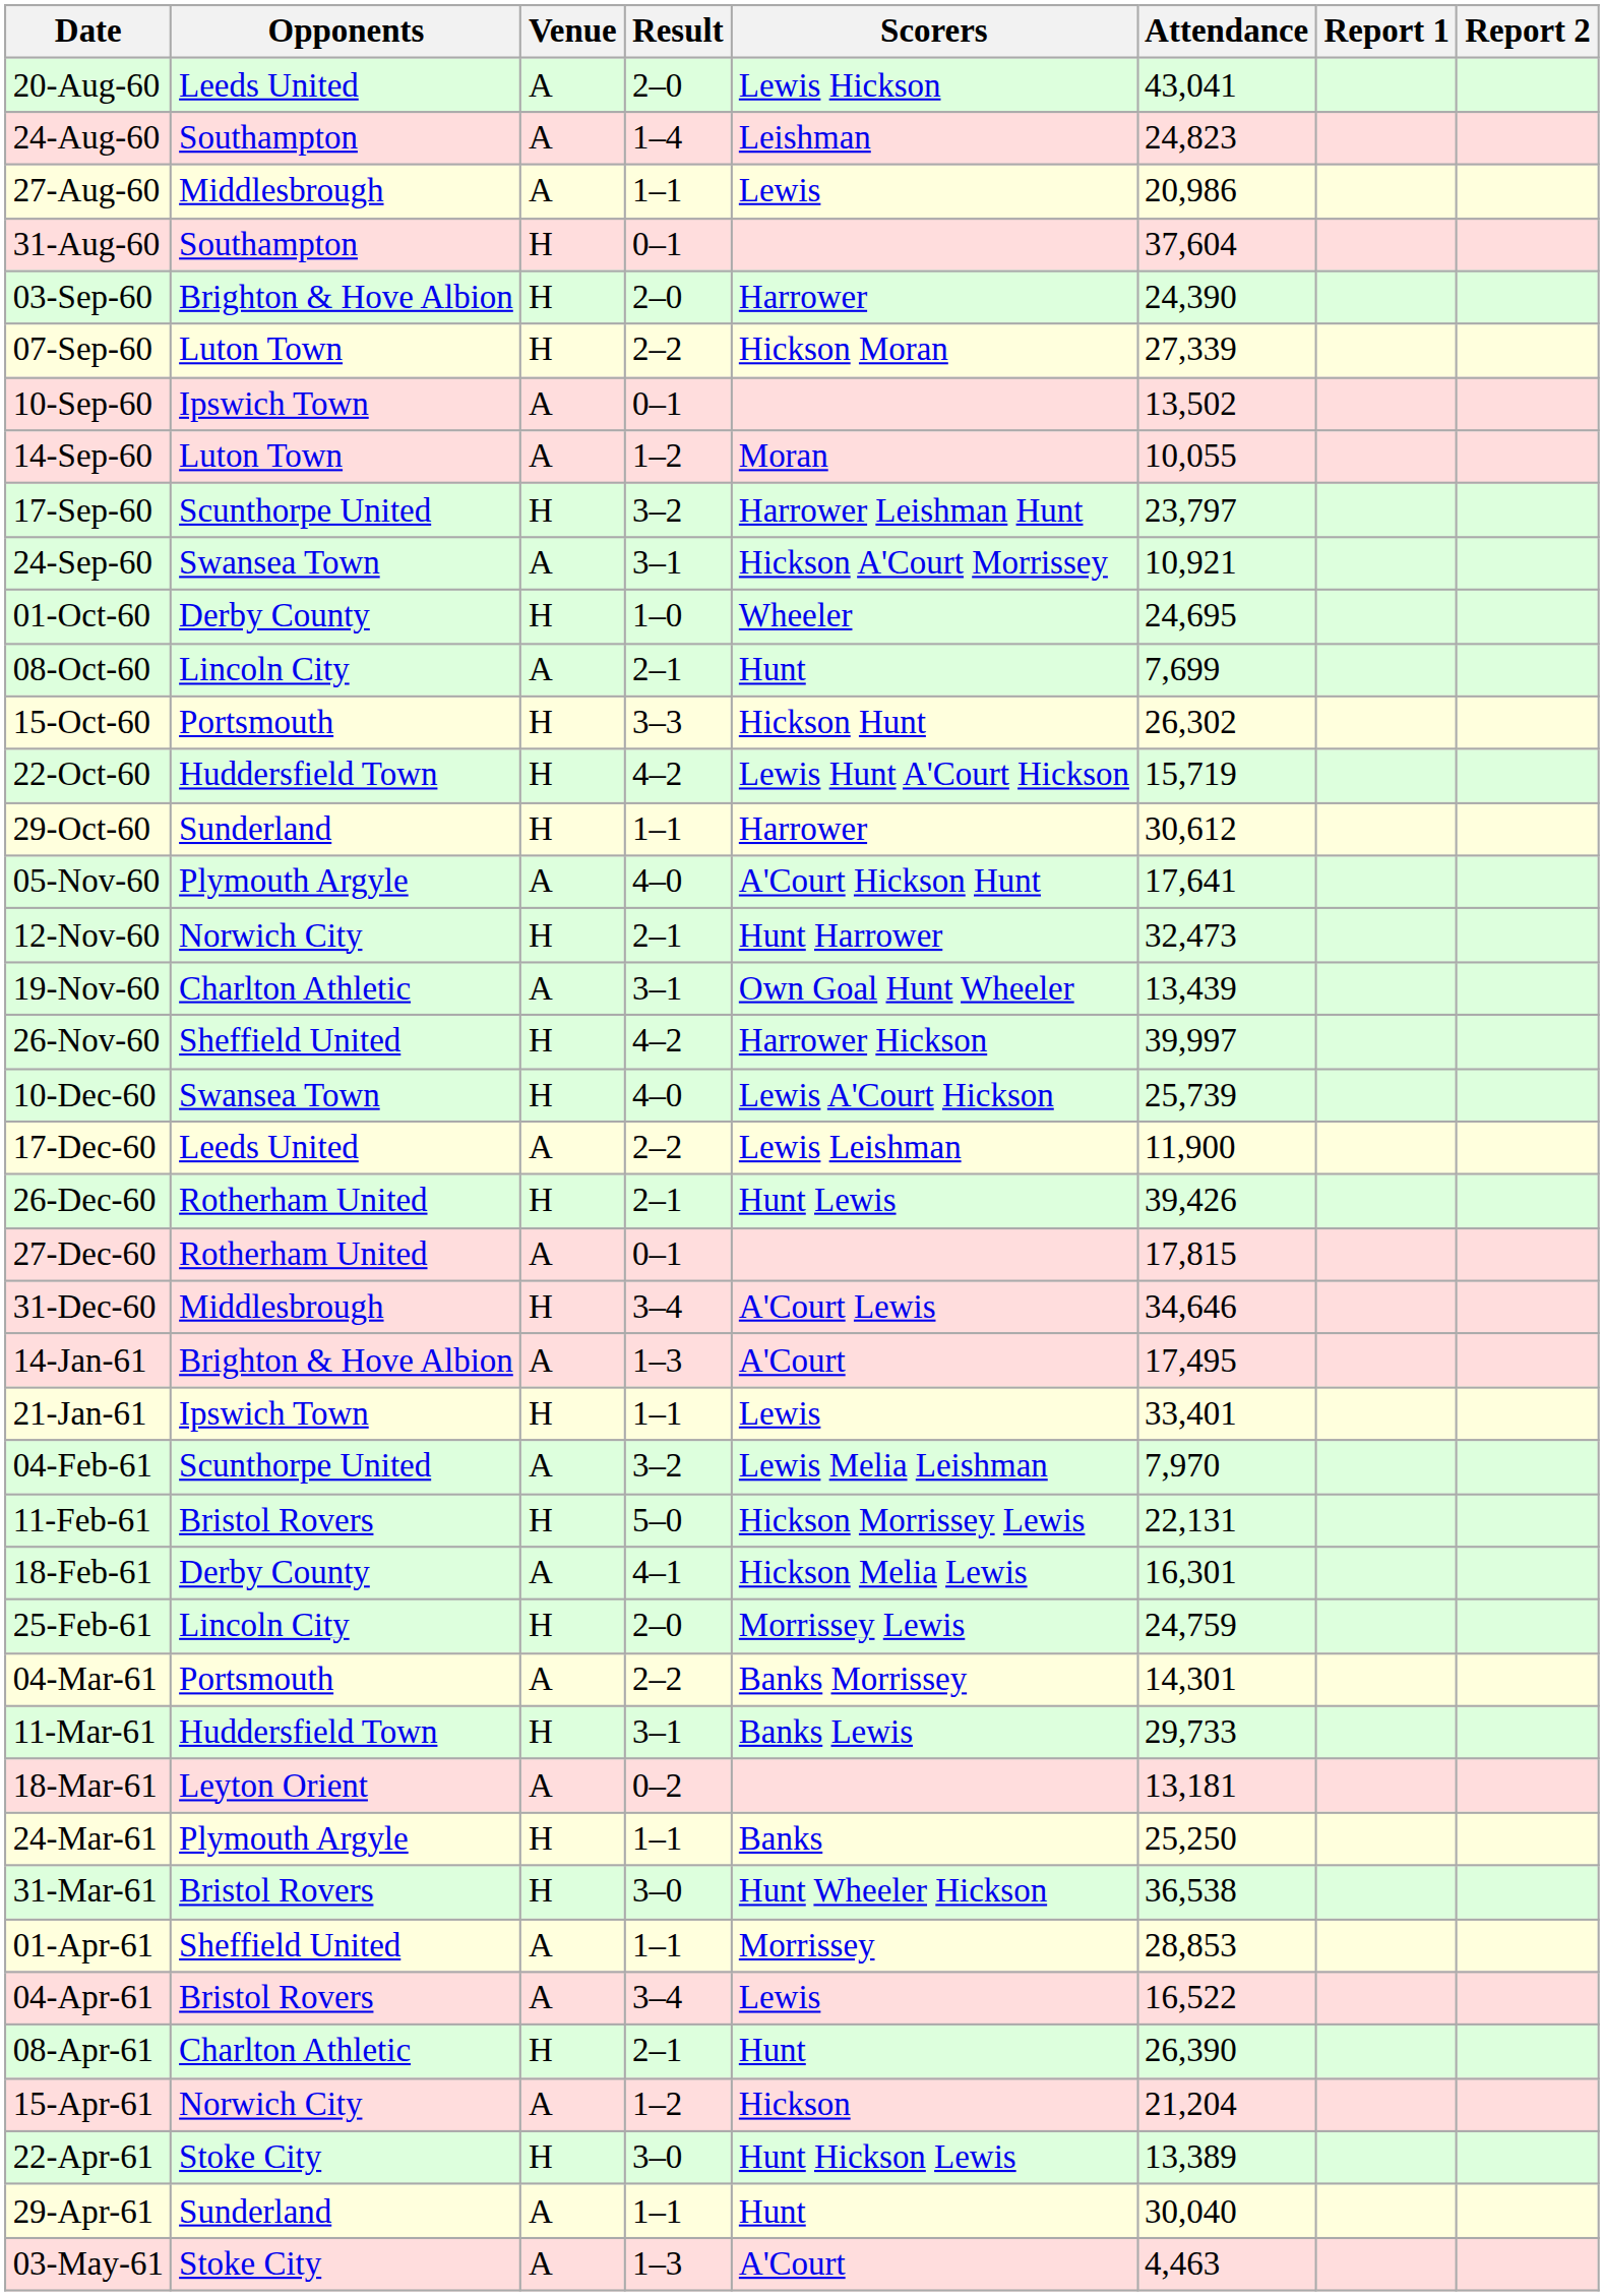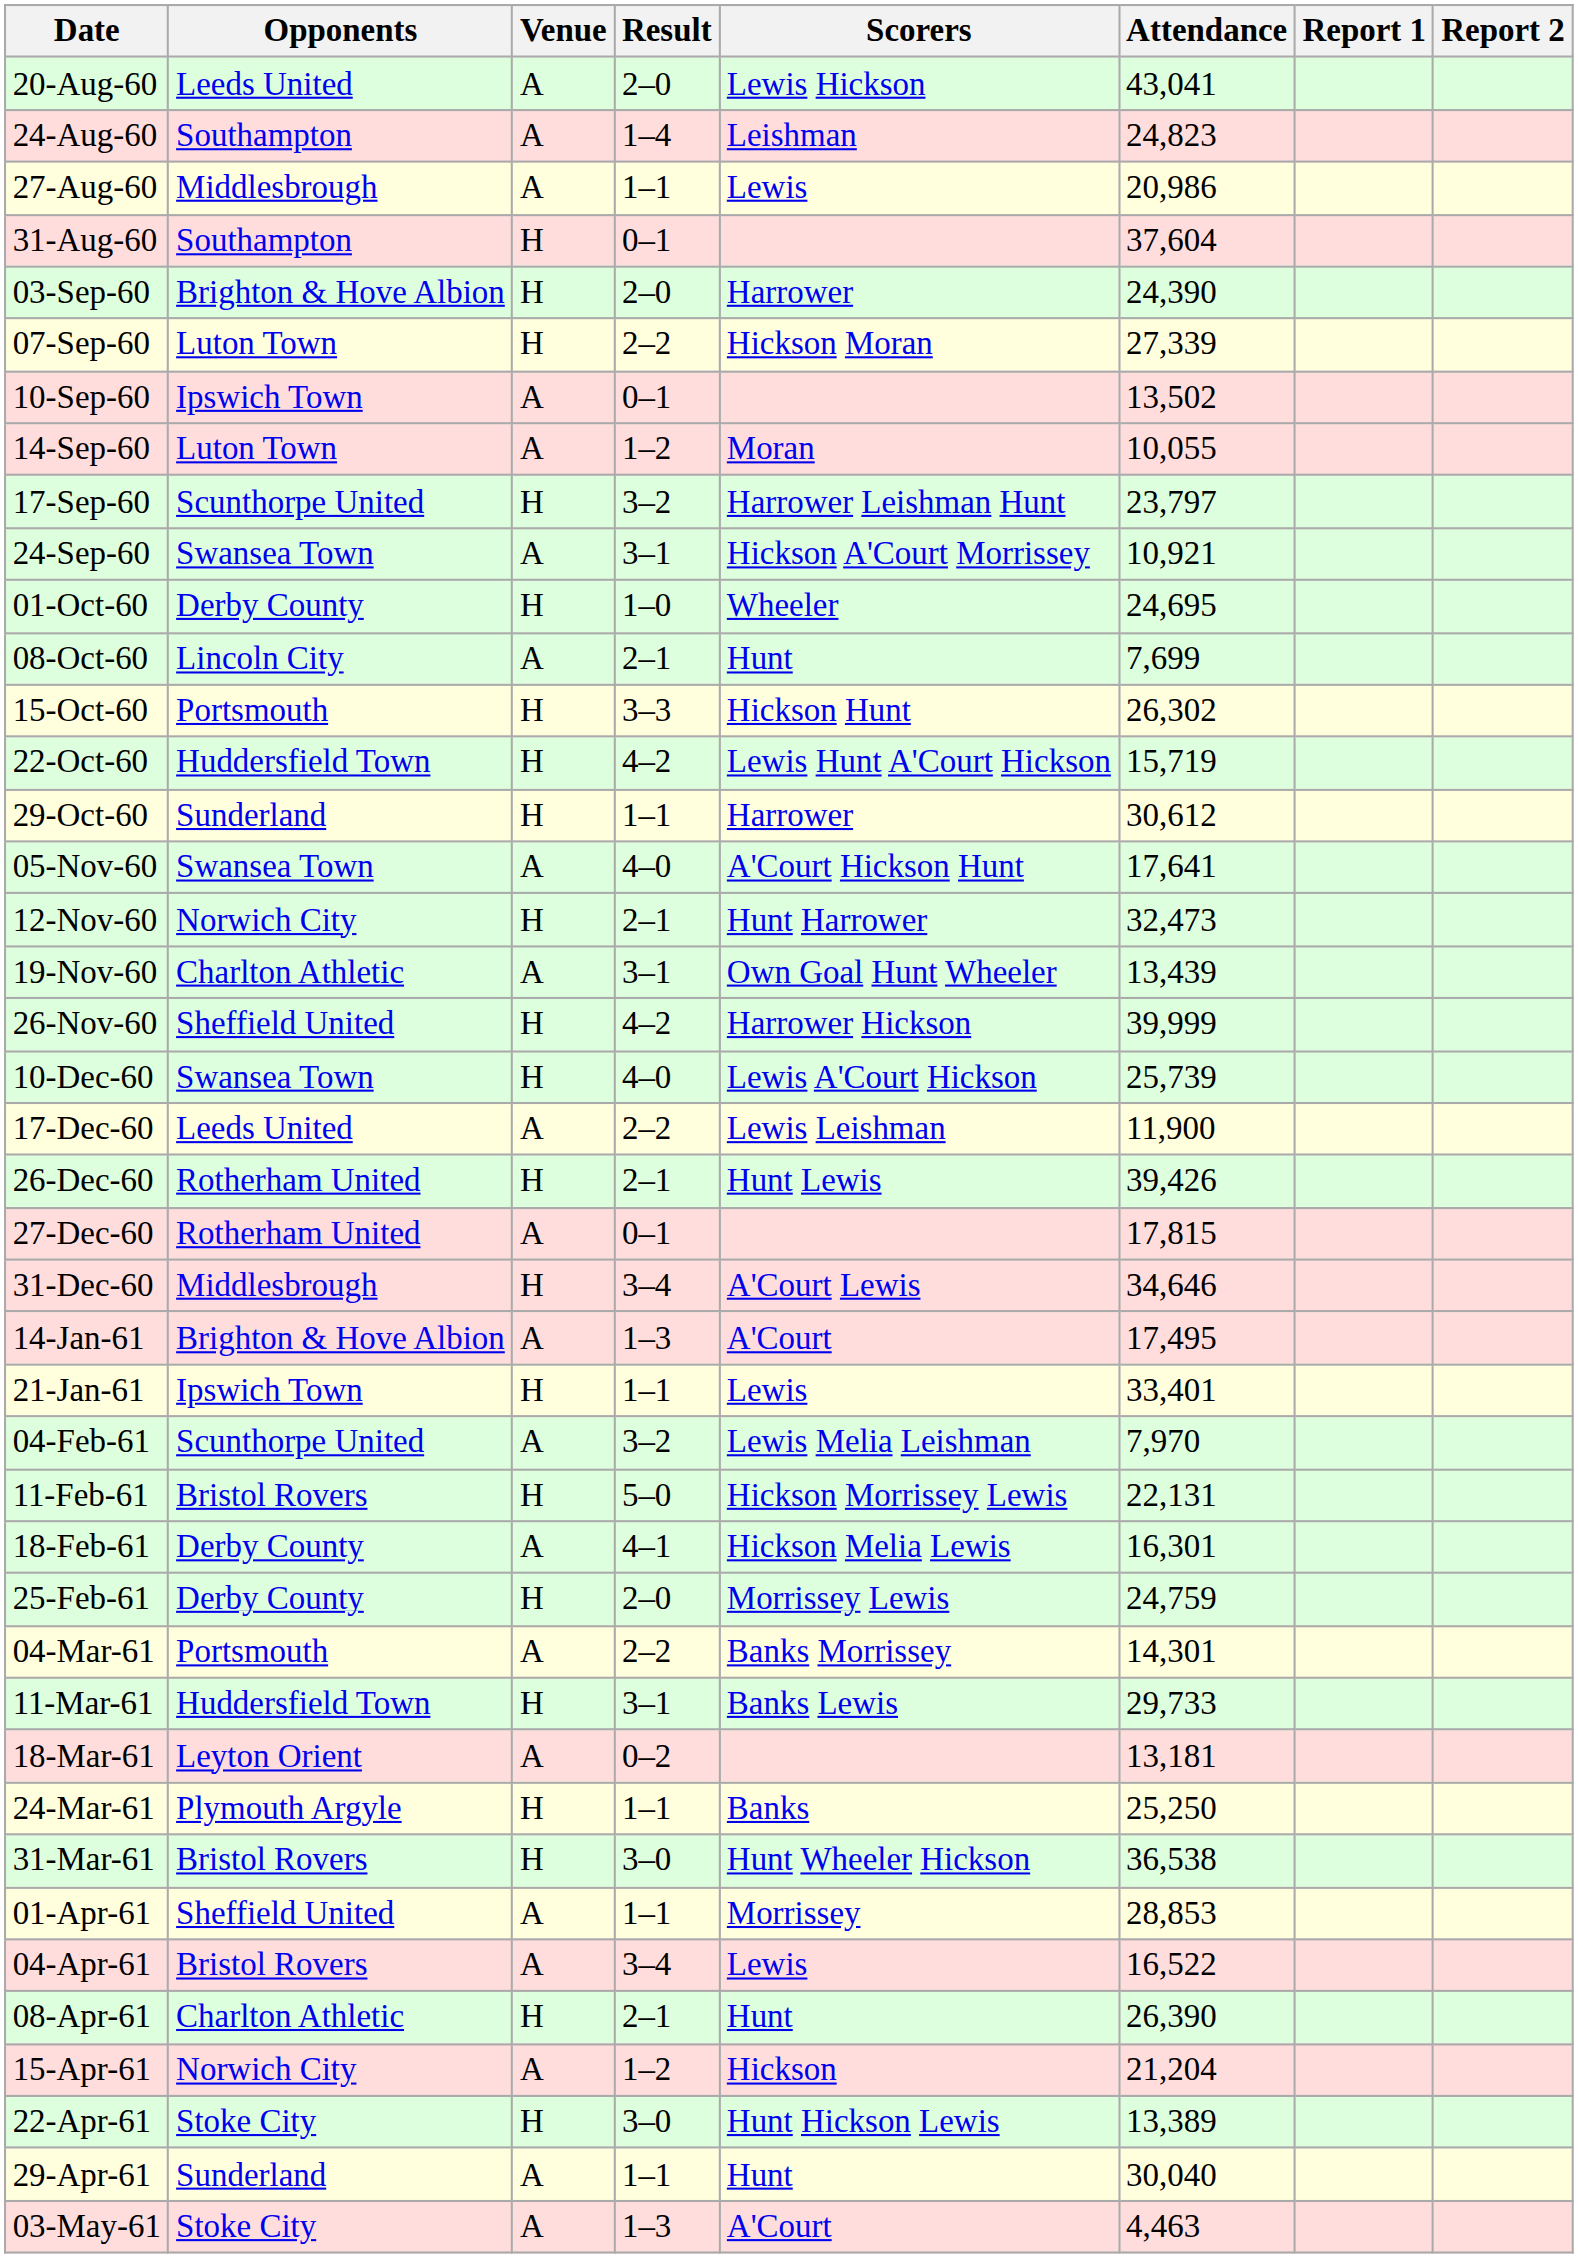 <table class=wikitable>
 <tr>
 <th>Date</th>
 <th>Opponents</th>
 <th>Venue</th>
 <th>Result</th>
 <th>Scorers</th>
 <th>Attendance</th>
 <th>Report 1</th>
 <th>Report 2</th>
 </tr>
 <tr style="background:#dfd;">
 <td>20-Aug-60</td>
 <td><a href='#'>Leeds United</a></td>
 <td>A</td>
 <td>2–0</td>
 <td><a href='#'>Lewis</a>  <a href='#'>Hickson</a> </td>
 <td>43,041</td>
 <td></td>
 <td></td>
 </tr>
 <tr style="background:#fdd;">
 <td>24-Aug-60</td>
 <td><a href='#'>Southampton</a></td>
 <td>A</td>
 <td>1–4</td>
 <td><a href='#'>Leishman</a> </td>
 <td>24,823</td>
 <td></td>
 <td></td>
 </tr>
 <tr style="background:#ffd;">
 <td>27-Aug-60</td>
 <td><a href='#'>Middlesbrough</a></td>
 <td>A</td>
 <td>1–1</td>
 <td><a href='#'>Lewis</a> </td>
 <td>20,986</td>
 <td></td>
 <td></td>
 </tr>
 <tr style="background:#fdd;">
 <td>31-Aug-60</td>
 <td><a href='#'>Southampton</a></td>
 <td>H</td>
 <td>0–1</td>
 <td></td>
 <td>37,604</td>
 <td></td>
 <td></td>
 </tr>
 <tr style="background:#dfd;">
 <td>03-Sep-60</td>
 <td><a href='#'>Brighton & Hove Albion</a></td>
 <td>H</td>
 <td>2–0</td>
 <td><a href='#'>Harrower</a> </td>
 <td>24,390</td>
 <td></td>
 <td></td>
 </tr>
 <tr style="background:#ffd;">
 <td>07-Sep-60</td>
 <td><a href='#'>Luton Town</a></td>
 <td>H</td>
 <td>2–2</td>
 <td><a href='#'>Hickson</a>  <a href='#'>Moran</a> </td>
 <td>27,339</td>
 <td></td>
 <td></td>
 </tr>
 <tr style="background:#fdd;">
 <td>10-Sep-60</td>
 <td><a href='#'>Ipswich Town</a></td>
 <td>A</td>
 <td>0–1</td>
 <td></td>
 <td>13,502</td>
 <td></td>
 <td></td>
 </tr>
 <tr style="background:#fdd;">
 <td>14-Sep-60</td>
 <td><a href='#'>Luton Town</a></td>
 <td>A</td>
 <td>1–2</td>
 <td><a href='#'>Moran</a> </td>
 <td>10,055</td>
 <td></td>
 <td></td>
 </tr>
 <tr style="background:#dfd;">
 <td>17-Sep-60</td>
 <td><a href='#'>Scunthorpe United</a></td>
 <td>H</td>
 <td>3–2</td>
 <td><a href='#'>Harrower</a>  <a href='#'>Leishman</a>  <a href='#'>Hunt</a> </td>
 <td>23,797</td>
 <td></td>
 <td></td>
 </tr>
 <tr style="background:#dfd;">
 <td>24-Sep-60</td>
 <td><a href='#'>Swansea Town</a></td>
 <td>A</td>
 <td>3–1</td>
 <td><a href='#'>Hickson</a>  <a href='#'>A'Court</a>  <a href='#'>Morrissey</a> </td>
 <td>10,921</td>
 <td></td>
 <td></td>
 </tr>
 <tr style="background:#dfd;">
 <td>01-Oct-60</td>
 <td><a href='#'>Derby County</a></td>
 <td>H</td>
 <td>1–0</td>
 <td><a href='#'>Wheeler</a> </td>
 <td>24,695</td>
 <td></td>
 <td></td>
 </tr>
 <tr style="background:#dfd;">
 <td>08-Oct-60</td>
 <td><a href='#'>Lincoln City</a></td>
 <td>A</td>
 <td>2–1</td>
 <td><a href='#'>Hunt</a> </td>
 <td>7,699</td>
 <td></td>
 <td></td>
 </tr>
 <tr style="background:#ffd;">
 <td>15-Oct-60</td>
 <td><a href='#'>Portsmouth</a></td>
 <td>H</td>
 <td>3–3</td>
 <td><a href='#'>Hickson</a>  <a href='#'>Hunt</a> </td>
 <td>26,302</td>
 <td></td>
 <td></td>
 </tr>
 <tr style="background:#dfd;">
 <td>22-Oct-60</td>
 <td><a href='#'>Huddersfield Town</a></td>
 <td>H</td>
 <td>4–2</td>
 <td><a href='#'>Lewis</a>  <a href='#'>Hunt</a>  <a href='#'>A'Court</a>  <a href='#'>Hickson</a> </td>
 <td>15,719</td>
 <td></td>
 <td></td>
 </tr>
 <tr style="background:#ffd;">
 <td>29-Oct-60</td>
 <td><a href='#'>Sunderland</a></td>
 <td>H</td>
 <td>1–1</td>
 <td><a href='#'>Harrower</a> </td>
 <td>30,612</td>
 <td></td>
 <td></td>
 </tr>
 <tr style="background:#dfd;">
 <td>05-Nov-60</td>
-<td><a href='#'>Plymouth Argyle</a></td>
+<td><a href='#'>Swansea Town</a></td>
 <td>A</td>
 <td>4–0</td>
 <td><a href='#'>A'Court</a>  <a href='#'>Hickson</a>  <a href='#'>Hunt</a> </td>
 <td>17,641</td>
 <td></td>
 <td></td>
 </tr>
 <tr style="background:#dfd;">
 <td>12-Nov-60</td>
 <td><a href='#'>Norwich City</a></td>
 <td>H</td>
 <td>2–1</td>
 <td><a href='#'>Hunt</a>  <a href='#'>Harrower</a> </td>
 <td>32,473</td>
 <td></td>
 <td></td>
 </tr>
 <tr style="background:#dfd;">
 <td>19-Nov-60</td>
 <td><a href='#'>Charlton Athletic</a></td>
 <td>A</td>
 <td>3–1</td>
 <td><a href='#'>Own Goal</a>  <a href='#'>Hunt</a>  <a href='#'>Wheeler</a> </td>
 <td>13,439</td>
 <td></td>
 <td></td>
 </tr>
 <tr style="background:#dfd;">
 <td>26-Nov-60</td>
 <td><a href='#'>Sheffield United</a></td>
 <td>H</td>
 <td>4–2</td>
 <td><a href='#'>Harrower</a>  <a href='#'>Hickson</a> </td>
-<td>39,997</td>
+<td>39,999</td>
 <td></td>
 <td></td>
 </tr>
 <tr style="background:#dfd;">
 <td>10-Dec-60</td>
 <td><a href='#'>Swansea Town</a></td>
 <td>H</td>
 <td>4–0</td>
 <td><a href='#'>Lewis</a>  <a href='#'>A'Court</a>  <a href='#'>Hickson</a> </td>
 <td>25,739</td>
 <td></td>
 <td></td>
 </tr>
 <tr style="background:#ffd;">
 <td>17-Dec-60</td>
 <td><a href='#'>Leeds United</a></td>
 <td>A</td>
 <td>2–2</td>
 <td><a href='#'>Lewis</a>  <a href='#'>Leishman</a> </td>
 <td>11,900</td>
 <td></td>
 <td></td>
 </tr>
 <tr style="background:#dfd;">
 <td>26-Dec-60</td>
 <td><a href='#'>Rotherham United</a></td>
 <td>H</td>
 <td>2–1</td>
 <td><a href='#'>Hunt</a>  <a href='#'>Lewis</a> </td>
 <td>39,426</td>
 <td></td>
 <td></td>
 </tr>
 <tr style="background:#fdd;">
 <td>27-Dec-60</td>
 <td><a href='#'>Rotherham United</a></td>
 <td>A</td>
 <td>0–1</td>
 <td></td>
 <td>17,815</td>
 <td></td>
 <td></td>
 </tr>
 <tr style="background:#fdd;">
 <td>31-Dec-60</td>
 <td><a href='#'>Middlesbrough</a></td>
 <td>H</td>
 <td>3–4</td>
 <td><a href='#'>A'Court</a>  <a href='#'>Lewis</a> </td>
 <td>34,646</td>
 <td></td>
 <td></td>
 </tr>
 <tr style="background:#fdd;">
 <td>14-Jan-61</td>
 <td><a href='#'>Brighton & Hove Albion</a></td>
 <td>A</td>
 <td>1–3</td>
 <td><a href='#'>A'Court</a> </td>
 <td>17,495</td>
 <td></td>
 <td></td>
 </tr>
 <tr style="background:#ffd;">
 <td>21-Jan-61</td>
 <td><a href='#'>Ipswich Town</a></td>
 <td>H</td>
 <td>1–1</td>
 <td><a href='#'>Lewis</a> </td>
 <td>33,401</td>
 <td></td>
 <td></td>
 </tr>
 <tr style="background:#dfd;">
 <td>04-Feb-61</td>
 <td><a href='#'>Scunthorpe United</a></td>
 <td>A</td>
 <td>3–2</td>
 <td><a href='#'>Lewis</a>  <a href='#'>Melia</a>  <a href='#'>Leishman</a> </td>
 <td>7,970</td>
 <td></td>
 <td></td>
 </tr>
 <tr style="background:#dfd;">
 <td>11-Feb-61</td>
 <td><a href='#'>Bristol Rovers</a></td>
 <td>H</td>
 <td>5–0</td>
 <td><a href='#'>Hickson</a>  <a href='#'>Morrissey</a>  <a href='#'>Lewis</a> </td>
 <td>22,131</td>
 <td></td>
 <td></td>
 </tr>
 <tr style="background:#dfd;">
 <td>18-Feb-61</td>
 <td><a href='#'>Derby County</a></td>
 <td>A</td>
 <td>4–1</td>
 <td><a href='#'>Hickson</a>  <a href='#'>Melia</a>  <a href='#'>Lewis</a> </td>
 <td>16,301</td>
 <td></td>
 <td></td>
 </tr>
 <tr style="background:#dfd;">
 <td>25-Feb-61</td>
-<td><a href='#'>Lincoln City</a></td>
+<td><a href='#'>Derby County</a></td>
 <td>H</td>
 <td>2–0</td>
 <td><a href='#'>Morrissey</a>  <a href='#'>Lewis</a> </td>
 <td>24,759</td>
 <td></td>
 <td></td>
 </tr>
 <tr style="background:#ffd;">
 <td>04-Mar-61</td>
 <td><a href='#'>Portsmouth</a></td>
 <td>A</td>
 <td>2–2</td>
 <td><a href='#'>Banks</a>  <a href='#'>Morrissey</a> </td>
 <td>14,301</td>
 <td></td>
 <td></td>
 </tr>
 <tr style="background:#dfd;">
 <td>11-Mar-61</td>
 <td><a href='#'>Huddersfield Town</a></td>
 <td>H</td>
 <td>3–1</td>
 <td><a href='#'>Banks</a>  <a href='#'>Lewis</a> </td>
 <td>29,733</td>
 <td></td>
 <td></td>
 </tr>
 <tr style="background:#fdd;">
 <td>18-Mar-61</td>
 <td><a href='#'>Leyton Orient</a></td>
 <td>A</td>
 <td>0–2</td>
 <td></td>
 <td>13,181</td>
 <td></td>
 <td></td>
 </tr>
 <tr style="background:#ffd;">
 <td>24-Mar-61</td>
 <td><a href='#'>Plymouth Argyle</a></td>
 <td>H</td>
 <td>1–1</td>
 <td><a href='#'>Banks</a> </td>
 <td>25,250</td>
 <td></td>
 <td></td>
 </tr>
 <tr style="background:#dfd;">
 <td>31-Mar-61</td>
 <td><a href='#'>Bristol Rovers</a></td>
 <td>H</td>
 <td>3–0</td>
 <td><a href='#'>Hunt</a>  <a href='#'>Wheeler</a>  <a href='#'>Hickson</a> </td>
 <td>36,538</td>
 <td></td>
 <td></td>
 </tr>
 <tr style="background:#ffd;">
 <td>01-Apr-61</td>
 <td><a href='#'>Sheffield United</a></td>
 <td>A</td>
 <td>1–1</td>
 <td><a href='#'>Morrissey</a> </td>
 <td>28,853</td>
 <td></td>
 <td></td>
 </tr>
 <tr style="background:#fdd;">
 <td>04-Apr-61</td>
 <td><a href='#'>Bristol Rovers</a></td>
 <td>A</td>
 <td>3–4</td>
 <td><a href='#'>Lewis</a> </td>
 <td>16,522</td>
 <td></td>
 <td></td>
 </tr>
 <tr style="background:#dfd;">
 <td>08-Apr-61</td>
 <td><a href='#'>Charlton Athletic</a></td>
 <td>H</td>
 <td>2–1</td>
 <td><a href='#'>Hunt</a> </td>
 <td>26,390</td>
 <td></td>
 <td></td>
 </tr>
 <tr style="background:#fdd;">
 <td>15-Apr-61</td>
 <td><a href='#'>Norwich City</a></td>
 <td>A</td>
 <td>1–2</td>
 <td><a href='#'>Hickson</a> </td>
 <td>21,204</td>
 <td></td>
 <td></td>
 </tr>
 <tr style="background:#dfd;">
 <td>22-Apr-61</td>
 <td><a href='#'>Stoke City</a></td>
 <td>H</td>
 <td>3–0</td>
 <td><a href='#'>Hunt</a>  <a href='#'>Hickson</a>  <a href='#'>Lewis</a> </td>
 <td>13,389</td>
 <td></td>
 <td></td>
 </tr>
 <tr style="background:#ffd;">
 <td>29-Apr-61</td>
 <td><a href='#'>Sunderland</a></td>
 <td>A</td>
 <td>1–1</td>
 <td><a href='#'>Hunt</a> </td>
 <td>30,040</td>
 <td></td>
 <td></td>
 </tr>
 <tr style="background:#fdd;">
 <td>03-May-61</td>
 <td><a href='#'>Stoke City</a></td>
 <td>A</td>
 <td>1–3</td>
 <td><a href='#'>A'Court</a> </td>
 <td>4,463</td>
 <td></td>
 <td></td>
 </tr>
 </table>
